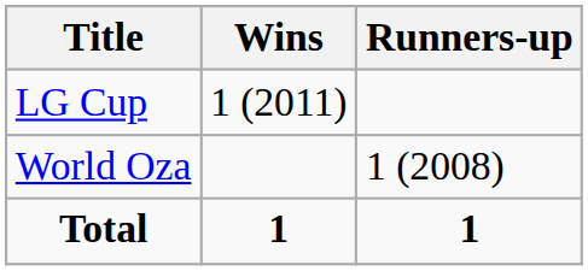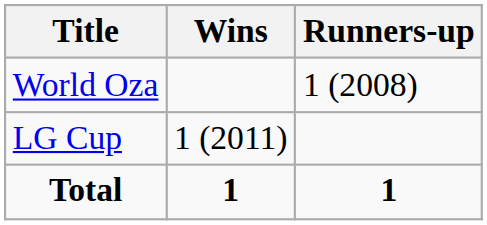 <table class="wikitable">
 <tr>
 <th>Title</th>
 <th>Wins</th>
 <th>Runners-up</th>
 </tr>
 <tr>
+<td><a href='#'>World Oza</a></td>
+<td></td>
+<td>1 (2008)</td>
+</tr>
+<tr>
 <td><a href='#'>LG Cup</a></td>
 <td>1 (2011)</td>
 <td></td>
-</tr>
-<tr>
-<td><a href='#'>World Oza</a></td>
-<td></td>
-<td>1 (2008)</td>
 </tr>
 <tr align="center">
 <td><strong>Total</strong></td>
 <td><strong>1</strong></td>
 <td><strong>1</strong></td>
 </tr>
 </table>
